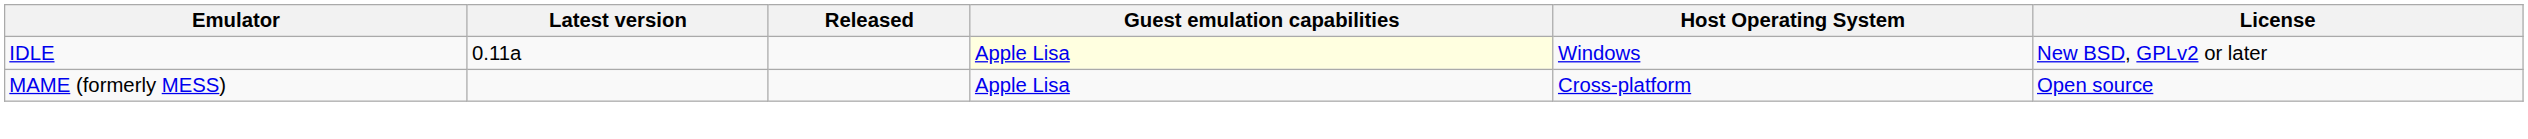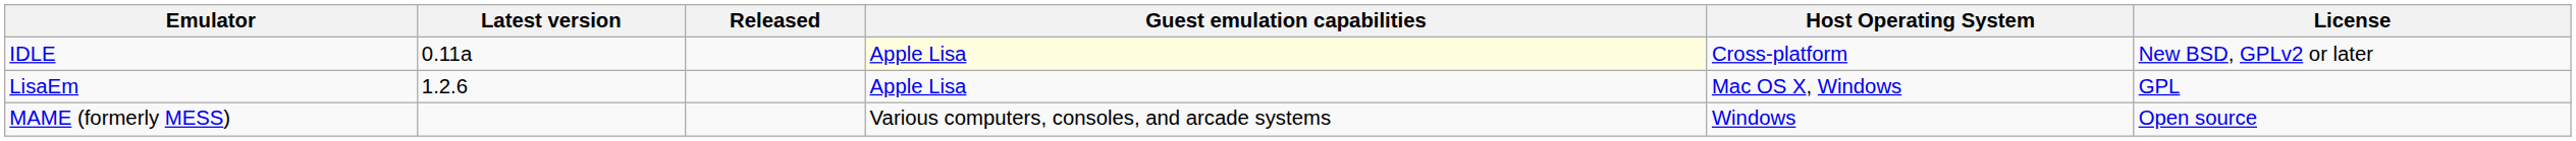 <table class="wikitable sortable" style="width:100%">
 <tr>
 <th>Emulator</th>
 <th>Latest version</th>
 <th>Released</th>
 <th>Guest emulation capabilities</th>
 <th>Host Operating System</th>
 <th>License</th>
 </tr>
 <tr>
 <td><a href='#'>IDLE</a></td>
 <td>0.11a</td>
 <td></td>
 <td style="background: lightyellow;"><a href='#'>Apple Lisa</a></td>
-<td><a href='#'>Windows</a></td>
+<td><a href='#'>Cross-platform</a></td>
 <td><a href='#'>New BSD</a>, <a href='#'>GPLv2</a> or later</td>
+</tr>
+<tr>
+<td><a href='#'>LisaEm</a></td>
+<td>1.2.6</td>
+<td></td>
+<td><a href='#'>Apple Lisa</a></td>
+<td><a href='#'>Mac OS X</a>, <a href='#'>Windows</a></td>
+<td><a href='#'>GPL</a></td>
 </tr>
 <tr>
 <td><a href='#'>MAME</a> (formerly <a href='#'>MESS</a>)</td>
 <td></td>
 <td></td>
-<td><a href='#'>Apple Lisa</a></td>
-<td><a href='#'>Cross-platform</a></td>
+<td>Various computers, consoles, and arcade systems</td>
+<td><a href='#'>Windows</a></td>
 <td><a href='#'>Open source</a></td>
 </tr>
 </table>
